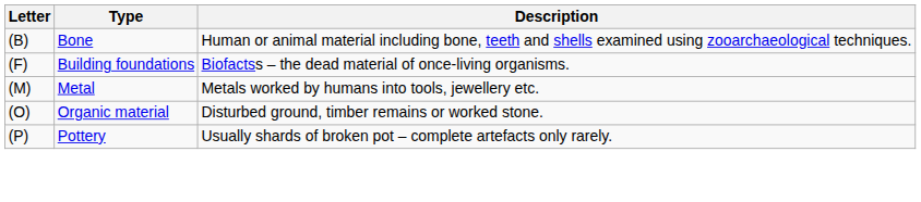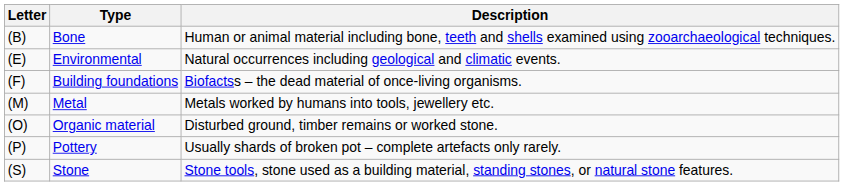 <table class="wikitable">
 <tr>
 <th>Letter</th>
 <th>Type</th>
 <th>Description</th>
 </tr>
 <tr>
 <td>(B)</td>
 <td><a href='#'>Bone</a></td>
 <td>Human or animal material including bone, <a href='#'>teeth</a> and <a href='#'>shells</a> examined using <a href='#'>zooarchaeological</a> techniques.</td>
+</tr>
+<tr>
+<td>(E)</td>
+<td><a href='#'>Environmental</a></td>
+<td>Natural occurrences including <a href='#'>geological</a> and <a href='#'>climatic</a> events.</td>
 </tr>
 <tr>
 <td>(F)</td>
 <td><a href='#'>Building foundations</a></td>
 <td><a href='#'>Biofacts</a>s – the dead material of once-living organisms.</td>
 </tr>
 <tr>
 <td>(M)</td>
 <td><a href='#'>Metal</a></td>
 <td>Metals worked by humans into tools, jewellery etc.</td>
 </tr>
 <tr>
 <td>(O)</td>
 <td><a href='#'>Organic material</a></td>
 <td>Disturbed ground, timber remains or worked stone.</td>
 </tr>
 <tr>
 <td>(P)</td>
 <td><a href='#'>Pottery</a></td>
 <td>Usually shards of broken pot – complete artefacts only rarely.</td>
 </tr>
+<tr>
+<td>(S)</td>
+<td><a href='#'>Stone</a></td>
+<td><a href='#'>Stone tools</a>, stone used as a building material, <a href='#'>standing stones</a>, or <a href='#'>natural stone</a> features.</td>
+</tr>
 </table>
